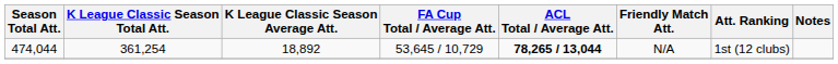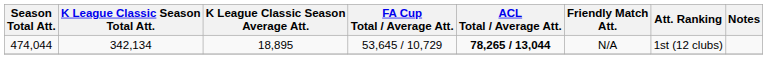 <table class="wikitable" style="text-align:center">
 <tr>
 <th>Season<br>Total Att.</th>
 <th><a href='#'>K League Classic</a> Season<br>Total Att.</th>
 <th>K League Classic Season<br>Average Att.</th>
 <th><a href='#'>FA Cup</a><br>Total / Average Att.</th>
 <th><a href='#'>ACL</a><br>Total / Average Att.</th>
 <th>Friendly Match<br> Att.</th>
 <th>Att. Ranking</th>
 <th>Notes</th>
 </tr>
 <tr>
 <td>474,044</td>
-<td>361,254</td>
-<td>18,892</td>
+<td>342,134</td>
+<td>18,895</td>
 <td>53,645 / 10,729</td>
 <td><strong>78,265 / 13,044</strong></td>
 <td>N/A</td>
 <td>1st (12 clubs)</td>
 <td></td>
 </tr>
 <tr>
 </tr>
 </table>
